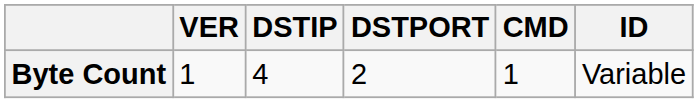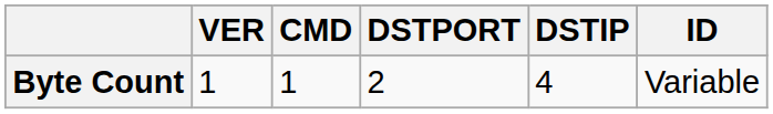 <table class="wikitable">
 <tr>
 <th></th>
 <th>VER</th>
+<th>CMD</th>
+<th>DSTPORT</th>
 <th>DSTIP</th>
-<th>DSTPORT</th>
-<th>CMD</th>
 <th>ID</th>
 </tr>
 <tr>
 <th>Byte Count</th>
 <td>1</td>
+<td>1</td>
+<td>2</td>
 <td>4</td>
-<td>2</td>
-<td>1</td>
 <td>Variable</td>
 </tr>
 </table>
